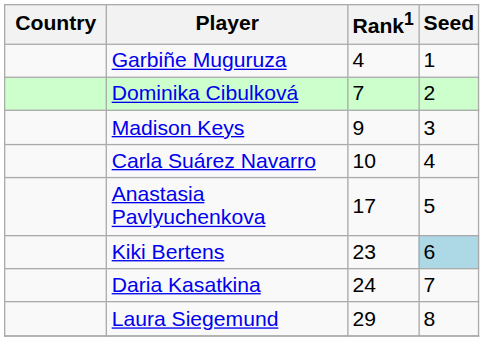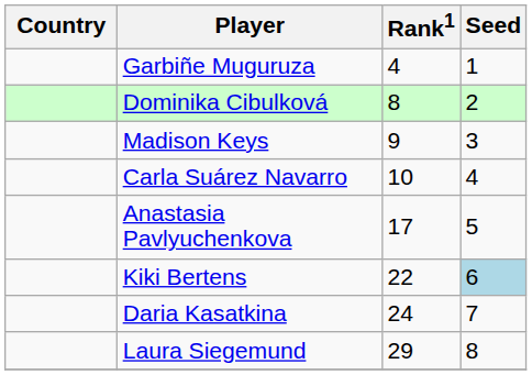 <table class="sortable wikitable">
 <tr>
 <th width="70">Country</th>
 <th width="175">Player</th>
 <th>Rank<sup>1</sup></th>
 <th>Seed</th>
 </tr>
 <tr>
 <td></td>
 <td><a href='#'>Garbiñe Muguruza</a></td>
 <td>4</td>
 <td>1</td>
 </tr>
 <tr style="background:#cfc;">
 <td></td>
 <td><a href='#'>Dominika Cibulková</a></td>
-<td>7</td>
+<td>8</td>
 <td>2</td>
 </tr>
 <tr>
 <td></td>
 <td><a href='#'>Madison Keys</a></td>
 <td>9</td>
 <td>3</td>
 </tr>
 <tr>
 <td></td>
 <td><a href='#'>Carla Suárez Navarro</a></td>
 <td>10</td>
 <td>4</td>
 </tr>
 <tr>
 <td></td>
 <td><a href='#'>Anastasia Pavlyuchenkova</a></td>
 <td>17</td>
 <td>5</td>
 </tr>
 <tr>
 <td></td>
 <td><a href='#'>Kiki Bertens</a></td>
-<td>23</td>
+<td>22</td>
 <td style="background: lightblue;">6</td>
 </tr>
 <tr>
 <td></td>
 <td><a href='#'>Daria Kasatkina</a></td>
 <td>24</td>
 <td>7</td>
 </tr>
 <tr>
 <td></td>
 <td><a href='#'>Laura Siegemund</a></td>
 <td>29</td>
 <td>8</td>
 </tr>
 <tr>
 </tr>
 </table>
